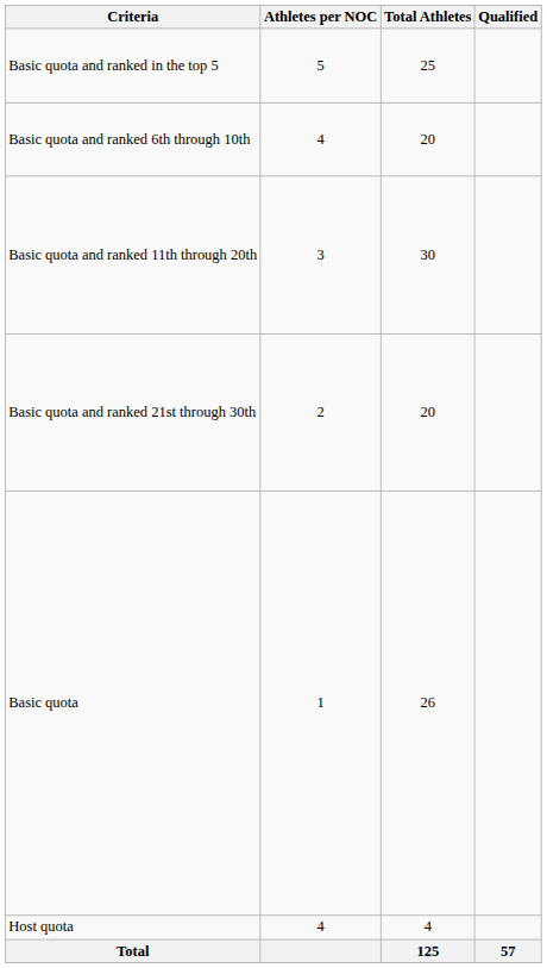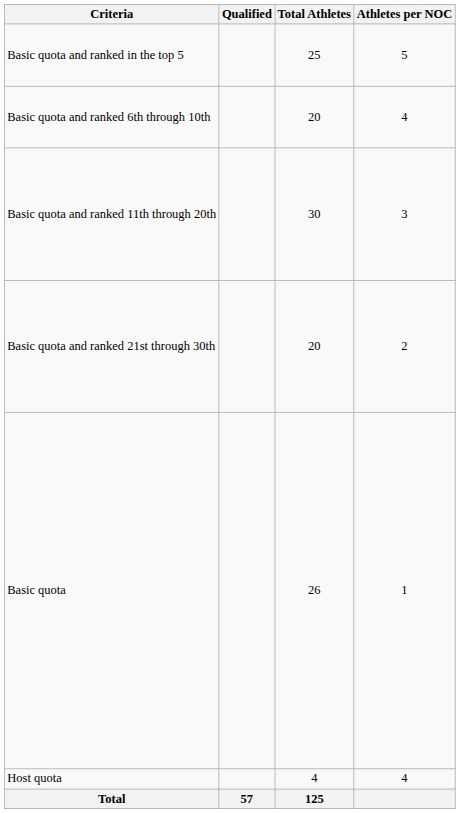 <table class="wikitable">
 <tr>
 <th>Criteria</th>
+<th>Qualified</th>
+<th>Total Athletes</th>
 <th>Athletes per NOC</th>
-<th>Total Athletes</th>
-<th>Qualified</th>
 </tr>
 <tr>
 <td>Basic quota and ranked in the top 5</td>
+<td><br><br><br><br></td>
+<td align=center>25</td>
 <td align=center>5</td>
-<td align=center>25</td>
-<td><br><br><br><br></td>
 </tr>
 <tr>
 <td>Basic quota and ranked 6th through 10th</td>
+<td><br><br><br><br></td>
+<td align=center>20</td>
 <td align=center>4</td>
-<td align=center>20</td>
-<td><br><br><br><br></td>
 </tr>
 <tr>
 <td>Basic quota and ranked 11th through 20th</td>
+<td><br><br><br><br><br><br><br><br><br></td>
+<td align=center>30</td>
 <td align=center>3</td>
-<td align=center>30</td>
-<td><br><br><br><br><br><br><br><br><br></td>
 </tr>
 <tr>
 <td>Basic quota and ranked 21st through 30th</td>
+<td><br><br><br><br><br><br><br><br><br></td>
+<td align=center>20</td>
 <td align=center>2</td>
-<td align=center>20</td>
-<td><br><br><br><br><br><br><br><br><br></td>
 </tr>
 <tr>
 <td>Basic quota</td>
+<td><br><br><br><br><br><br><br><br><br><br><br><br><br><br><br><br><br><br><br><br><br><br><br><br><br></td>
+<td align=center>26</td>
 <td align=center>1</td>
-<td align=center>26</td>
-<td><br><br><br><br><br><br><br><br><br><br><br><br><br><br><br><br><br><br><br><br><br><br><br><br><br></td>
 </tr>
 <tr>
 <td>Host quota</td>
+<td></td>
 <td align=center>4</td>
 <td align=center>4</td>
-<td></td>
 </tr>
 <tr>
 <th>Total</th>
+<th>57</th>
+<th>125</th>
 <th></th>
-<th>125</th>
-<th>57</th>
 </tr>
 </table>
